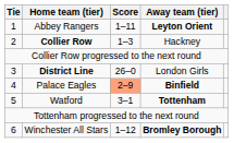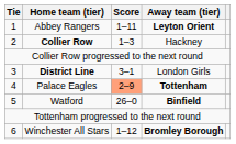 <table class="wikitable" style="text-align:center; font-size:85%">
 <tr>
 <th>Tie</th>
 <th>Home team (tier)</th>
 <th>Score</th>
 <th>Away team (tier)</th>
 <th></th>
 </tr>
 <tr>
 <td align="center">1</td>
 <td>Abbey Rangers</td>
 <td align="center">1–11</td>
 <td><strong>Leyton Orient</strong></td>
 <td></td>
 </tr>
 <tr>
 <td align="center">2</td>
 <td><strong>Collier Row</strong></td>
 <td align="center">1–3</td>
 <td>Hackney</td>
 <td></td>
 </tr>
 <tr>
 <td colspan="5" align="center">Collier Row progressed to the next round</td>
 </tr>
 <tr>
 <td align="center">3</td>
 <td><strong>District Line</strong></td>
-<td align="center">26–0</td>
+<td align="center">3–1</td>
 <td>London Girls</td>
 <td></td>
 </tr>
 <tr>
 <td align="center">4</td>
 <td>Palace Eagles</td>
 <td align="center" style="background: lightsalmon;">2–9</td>
-<td><strong>Binfield</strong></td>
+<td><strong>Tottenham</strong></td>
 <td></td>
 </tr>
 <tr>
 <td align="center">5</td>
 <td>Watford</td>
-<td align="center">3–1</td>
-<td><strong>Tottenham</strong></td>
+<td align="center">26–0</td>
+<td><strong>Binfield</strong></td>
 <td></td>
 </tr>
 <tr>
 <td colspan="5" align="center">Tottenham progressed to the next round</td>
 </tr>
 <tr>
 <td align="center">6</td>
 <td>Winchester All Stars</td>
 <td align="center">1–12</td>
 <td><strong>Bromley Borough</strong></td>
 <td></td>
 </tr>
 </table>
